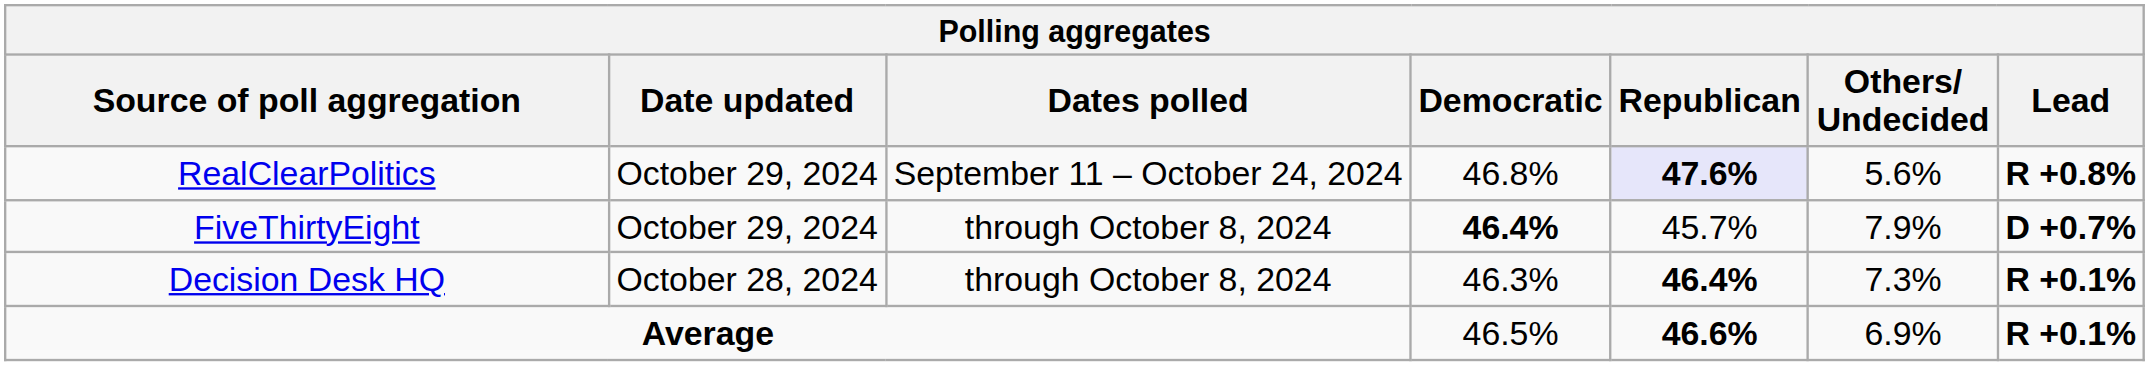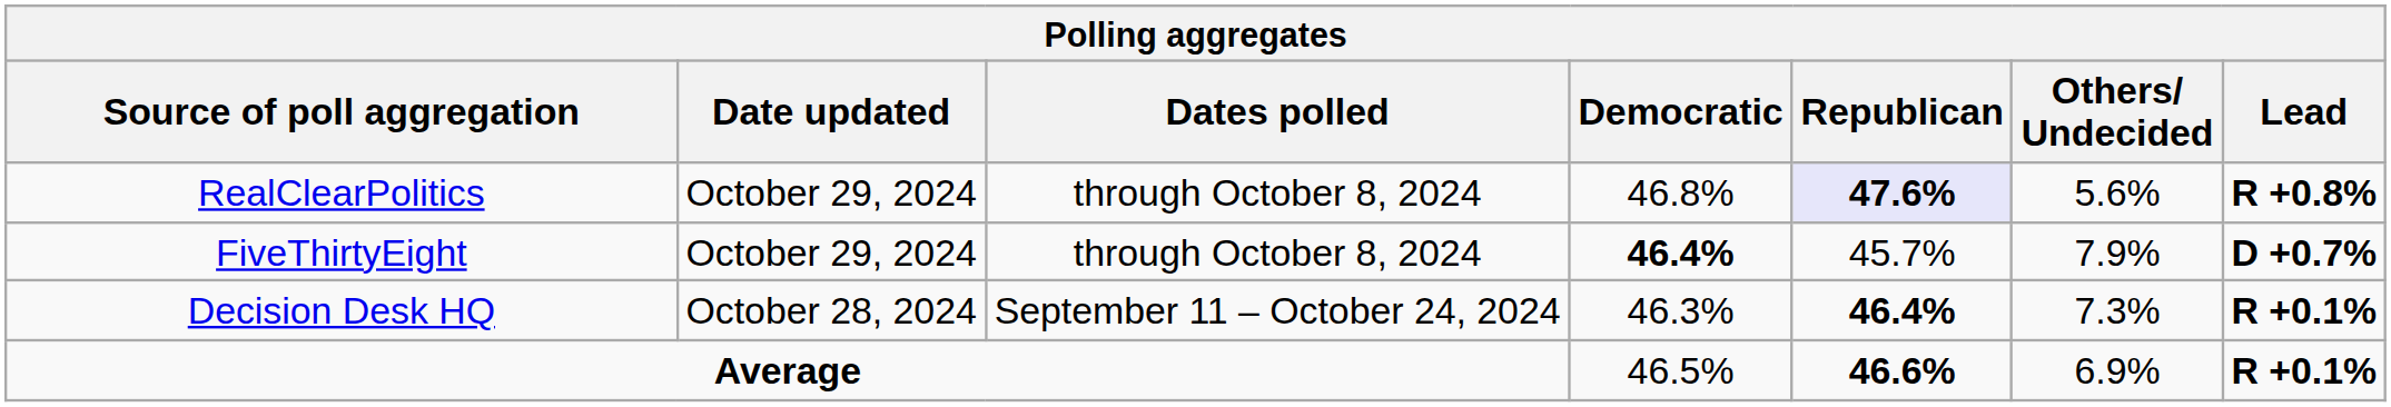 <table class="wikitable" style="font-size:90%; text-align:center">
 <tr valign=bottom style="font-size:90%;">
 <th colspan="7">Polling aggregates</th>
 </tr>
 <tr>
 <th style="width:250px;">Source of poll aggregation</th>
 <th>Date updated</th>
 <th>Dates polled</th>
 <th>Democratic</th>
 <th>Republican</th>
 <th>Others/<br>Undecided<br></th>
 <th>Lead</th>
 </tr>
 <tr>
 <td><a href='#'>RealClearPolitics</a></td>
 <td>October 29, 2024</td>
-<td>September 11 – October 24, 2024</td>
+<td>through October 8, 2024</td>
 <td>46.8%</td>
 <td style="background: lavender;"><strong>47.6%</strong></td>
 <td>5.6%</td>
 <td><strong>R +0.8%</strong></td>
 </tr>
 <tr>
 <td><a href='#'>FiveThirtyEight</a></td>
 <td>October 29, 2024</td>
 <td>through October 8, 2024</td>
 <td><strong>46.4%</strong></td>
 <td>45.7%</td>
 <td>7.9%</td>
 <td><strong>D +0.7%</strong></td>
 </tr>
 <tr>
 <td><a href='#'>Decision Desk HQ</a></td>
 <td>October 28, 2024</td>
-<td>through October 8, 2024</td>
+<td>September 11 – October 24, 2024</td>
 <td>46.3%</td>
 <td><strong>46.4%</strong></td>
 <td>7.3%</td>
 <td><strong>R +0.1%</strong></td>
 </tr>
 <tr>
 <td colspan="3"><strong>Average</strong></td>
 <td>46.5%</td>
 <td><strong>46.6%</strong></td>
 <td>6.9%</td>
 <td><strong>R +0.1%</strong></td>
 </tr>
 </table>
